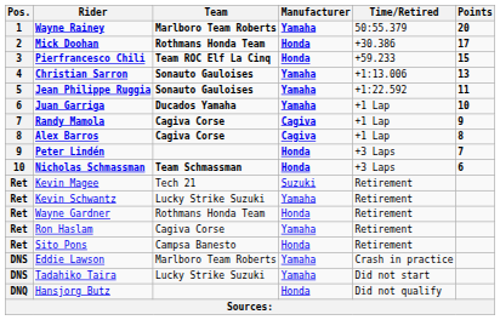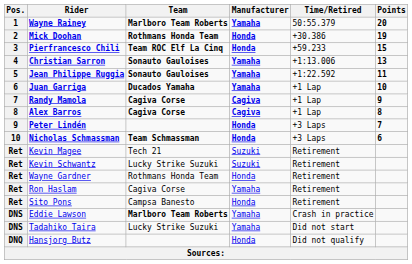 <table class="wikitable" style="font-size: 95%;">
 <tr>
 <th>Pos.</th>
 <th>Rider</th>
 <th>Team</th>
 <th>Manufacturer</th>
 <th>Time/Retired</th>
 <th>Points</th>
 </tr>
 <tr>
 <th>1</th>
 <td> <strong><a href='#'>Wayne Rainey</a></strong></td>
 <td><strong>Marlboro Team Roberts</strong></td>
 <td><strong><a href='#'>Yamaha</a></strong></td>
 <td>50:55.379</td>
 <td><strong>20</strong></td>
 </tr>
 <tr>
 <th>2</th>
 <td> <strong><a href='#'>Mick Doohan</a></strong></td>
 <td><strong>Rothmans Honda Team</strong></td>
 <td><strong><a href='#'>Honda</a></strong></td>
 <td>+30.386</td>
-<td><strong>17</strong></td>
+<td><strong>19</strong></td>
 </tr>
 <tr>
 <th>3</th>
 <td> <strong><a href='#'>Pierfrancesco Chili</a></strong></td>
 <td><strong>Team ROC Elf La Cinq</strong></td>
 <td><strong><a href='#'>Honda</a></strong></td>
 <td>+59.233</td>
 <td><strong>15</strong></td>
 </tr>
 <tr>
 <th>4</th>
 <td> <strong><a href='#'>Christian Sarron</a></strong></td>
 <td><strong>Sonauto Gauloises</strong></td>
 <td><strong><a href='#'>Yamaha</a></strong></td>
 <td>+1:13.006</td>
 <td><strong>13</strong></td>
 </tr>
 <tr>
 <th>5</th>
 <td> <strong><a href='#'>Jean Philippe Ruggia</a></strong></td>
 <td><strong>Sonauto Gauloises</strong></td>
 <td><strong><a href='#'>Yamaha</a></strong></td>
 <td>+1:22.592</td>
 <td><strong>11</strong></td>
 </tr>
 <tr>
 <th>6</th>
 <td> <strong><a href='#'>Juan Garriga</a></strong></td>
 <td><strong>Ducados Yamaha</strong></td>
 <td><strong><a href='#'>Yamaha</a></strong></td>
 <td>+1 Lap</td>
 <td><strong>10</strong></td>
 </tr>
 <tr>
 <th>7</th>
 <td> <strong><a href='#'>Randy Mamola</a></strong></td>
 <td><strong>Cagiva Corse</strong></td>
 <td><strong><a href='#'>Cagiva</a></strong></td>
 <td>+1 Lap</td>
 <td><strong>9</strong></td>
 </tr>
 <tr>
 <th>8</th>
 <td> <strong><a href='#'>Alex Barros</a></strong></td>
 <td><strong>Cagiva Corse</strong></td>
 <td><strong><a href='#'>Cagiva</a></strong></td>
 <td>+1 Lap</td>
 <td><strong>8</strong></td>
 </tr>
 <tr>
 <th>9</th>
 <td> <strong><a href='#'>Peter Lindén</a></strong></td>
 <td></td>
 <td><strong><a href='#'>Honda</a></strong></td>
 <td>+3 Laps</td>
 <td><strong>7</strong></td>
 </tr>
 <tr>
 <th>10</th>
 <td> <strong><a href='#'>Nicholas Schmassman</a></strong></td>
 <td><strong>Team Schmassman</strong></td>
 <td><strong><a href='#'>Honda</a></strong></td>
 <td>+3 Laps</td>
 <td><strong>6</strong></td>
 </tr>
 <tr>
 <th>Ret</th>
 <td> <a href='#'>Kevin Magee</a></td>
 <td>Tech 21</td>
 <td><a href='#'>Suzuki</a></td>
 <td>Retirement</td>
 <td></td>
 </tr>
 <tr>
 <th>Ret</th>
 <td> <a href='#'>Kevin Schwantz</a></td>
 <td>Lucky Strike Suzuki</td>
-<td><a href='#'>Yamaha</a></td>
+<td><a href='#'>Suzuki</a></td>
 <td>Retirement</td>
 <td></td>
 </tr>
 <tr>
 <th>Ret</th>
 <td> <a href='#'>Wayne Gardner</a></td>
 <td>Rothmans Honda Team</td>
 <td><a href='#'>Honda</a></td>
 <td>Retirement</td>
 <td></td>
 </tr>
 <tr>
 <th>Ret</th>
 <td> <a href='#'>Ron Haslam</a></td>
 <td>Cagiva Corse</td>
 <td><a href='#'>Yamaha</a></td>
 <td>Retirement</td>
 <td></td>
 </tr>
 <tr>
 <th>Ret</th>
 <td> <a href='#'>Sito Pons</a></td>
 <td>Campsa Banesto</td>
 <td><a href='#'>Honda</a></td>
 <td>Retirement</td>
 <td></td>
 </tr>
 <tr>
 <th>DNS</th>
 <td> <a href='#'>Eddie Lawson</a></td>
-<td>Marlboro Team Roberts</td>
+<td><strong>Marlboro Team Roberts</strong></td>
 <td><a href='#'>Yamaha</a></td>
 <td>Crash in practice</td>
 <td></td>
 </tr>
 <tr>
 <th>DNS</th>
 <td> <a href='#'>Tadahiko Taira</a></td>
 <td>Lucky Strike Suzuki</td>
 <td><a href='#'>Yamaha</a></td>
 <td>Did not start</td>
 <td></td>
 </tr>
 <tr>
 <th>DNQ</th>
 <td> <a href='#'>Hansjorg Butz</a></td>
 <td></td>
 <td><a href='#'>Honda</a></td>
 <td>Did not qualify</td>
 <td></td>
 </tr>
 <tr>
 <th colspan=8>Sources:</th>
 </tr>
 </table>
